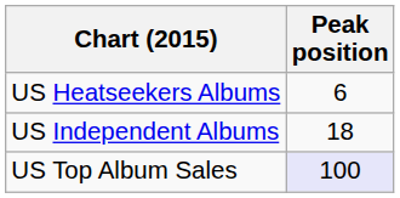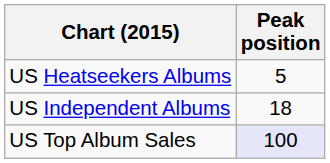 <table class="wikitable sortable">
 <tr>
 <th>Chart (2015)</th>
 <th>Peak<br>position</th>
 </tr>
 <tr>
 <td>US <a href='#'>Heatseekers Albums</a></td>
-<td style="text-align:center;">6</td>
+<td style="text-align:center;">5</td>
 </tr>
 <tr>
 <td>US <a href='#'>Independent Albums</a></td>
 <td style="text-align:center;">18</td>
 </tr>
 <tr>
 <td>US Top Album Sales</td>
 <td style="background: lavender; text-align:center;">100</td>
 </tr>
 </table>
